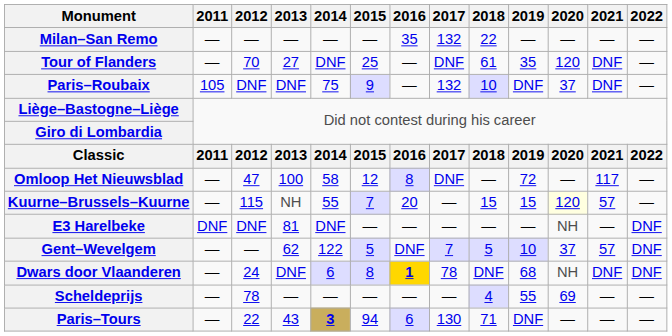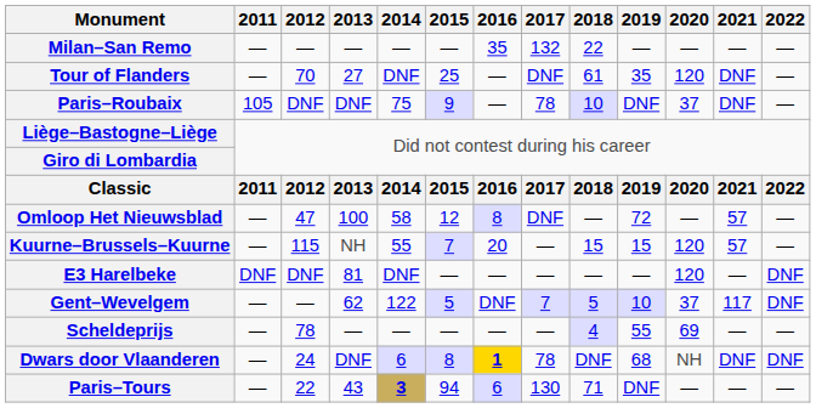 <table class="wikitable plainrowheaders">
 <tr>
 <th>Monument</th>
 <th scope="col">2011</th>
 <th scope="col">2012</th>
 <th scope="col">2013</th>
 <th scope="col">2014</th>
 <th scope="col">2015</th>
 <th scope="col">2016</th>
 <th scope="col">2017</th>
 <th scope="col">2018</th>
 <th scope="col">2019</th>
 <th scope="col">2020</th>
 <th scope="col">2021</th>
 <th scope="col">2022</th>
 </tr>
 <tr style="text-align:center;">
 <th scope="row"><a href='#'>Milan–San Remo</a></th>
 <td>—</td>
 <td>—</td>
 <td>—</td>
 <td>—</td>
 <td>—</td>
 <td><a href='#'>35</a></td>
 <td><a href='#'>132</a></td>
 <td><a href='#'>22</a></td>
 <td>—</td>
 <td>—</td>
 <td>—</td>
 <td>—</td>
 </tr>
 <tr style="text-align:center;">
 <th scope="row"><a href='#'>Tour of Flanders</a></th>
 <td>—</td>
 <td><a href='#'>70</a></td>
 <td><a href='#'>27</a></td>
 <td><a href='#'>DNF</a></td>
 <td><a href='#'>25</a></td>
 <td>—</td>
 <td><a href='#'>DNF</a></td>
 <td><a href='#'>61</a></td>
 <td><a href='#'>35</a></td>
 <td><a href='#'>120</a></td>
 <td><a href='#'>DNF</a></td>
 <td>—</td>
 </tr>
 <tr style="text-align:center;">
 <th scope="row"><a href='#'>Paris–Roubaix</a></th>
 <td><a href='#'>105</a></td>
 <td><a href='#'>DNF</a></td>
 <td><a href='#'>DNF</a></td>
 <td><a href='#'>75</a></td>
 <td style="background:#ddf;"><a href='#'>9</a></td>
 <td>—</td>
-<td><a href='#'>132</a></td>
+<td><a href='#'>78</a></td>
 <td style="background:#ddf;"><a href='#'>10</a></td>
 <td><a href='#'>DNF</a></td>
 <td><a href='#'>37</a></td>
 <td><a href='#'>DNF</a></td>
 <td>—</td>
 </tr>
 <tr style="text-align:center;">
 <th scope="row"><a href='#'>Liège–Bastogne–Liège</a></th>
 <td style="color:#4d4d4d;" colspan=12 rowspan=2>Did not contest during his career</td>
 </tr>
 <tr style="text-align:center;">
 <th scope="row"><a href='#'>Giro di Lombardia</a></th>
 </tr>
 <tr>
 <th>Classic</th>
 <th scope="col">2011</th>
 <th scope="col">2012</th>
 <th scope="col">2013</th>
 <th scope="col">2014</th>
 <th scope="col">2015</th>
 <th scope="col">2016</th>
 <th scope="col">2017</th>
 <th scope="col">2018</th>
 <th scope="col">2019</th>
 <th scope="col">2020</th>
 <th scope="col">2021</th>
 <th scope="col">2022</th>
 </tr>
 <tr style="text-align:center;">
 <th scope="row"><a href='#'>Omloop Het Nieuwsblad</a></th>
 <td>—</td>
 <td><a href='#'>47</a></td>
 <td><a href='#'>100</a></td>
 <td><a href='#'>58</a></td>
 <td><a href='#'>12</a></td>
 <td style="background:#ddf;"><a href='#'>8</a></td>
 <td><a href='#'>DNF</a></td>
 <td>—</td>
 <td><a href='#'>72</a></td>
 <td>—</td>
-<td><a href='#'>117</a></td>
+<td><a href='#'>57</a></td>
 <td>—</td>
 </tr>
 <tr style="text-align:center;">
 <th scope="row"><a href='#'>Kuurne–Brussels–Kuurne</a></th>
 <td>—</td>
 <td><a href='#'>115</a></td>
 <td style="color:#4d4d4d;">NH</td>
 <td><a href='#'>55</a></td>
 <td style="background:#ddf;"><a href='#'>7</a></td>
 <td><a href='#'>20</a></td>
 <td>—</td>
 <td><a href='#'>15</a></td>
 <td><a href='#'>15</a></td>
-<td style="background: lightyellow;"><a href='#'>120</a></td>
+<td><a href='#'>120</a></td>
 <td><a href='#'>57</a></td>
 <td>—</td>
 </tr>
 <tr style="text-align:center;">
 <th scope="row"><a href='#'>E3 Harelbeke</a></th>
 <td><a href='#'>DNF</a></td>
 <td><a href='#'>DNF</a></td>
 <td><a href='#'>81</a></td>
 <td><a href='#'>DNF</a></td>
 <td>—</td>
 <td>—</td>
 <td>—</td>
 <td>—</td>
 <td>—</td>
-<td style="color:#4d4d4d;">NH</td>
+<td><a href='#'>120</a></td>
 <td>—</td>
 <td><a href='#'>DNF</a></td>
 </tr>
 <tr style="text-align:center;">
 <th scope="row"><a href='#'>Gent–Wevelgem</a></th>
 <td>—</td>
 <td>—</td>
 <td><a href='#'>62</a></td>
 <td><a href='#'>122</a></td>
 <td style="background:#ddf;"><a href='#'>5</a></td>
 <td><a href='#'>DNF</a></td>
 <td style="background:#ddf;"><a href='#'>7</a></td>
 <td style="background:#ddf;"><a href='#'>5</a></td>
 <td style="background:#ddf;"><a href='#'>10</a></td>
 <td><a href='#'>37</a></td>
-<td><a href='#'>57</a></td>
-<td><a href='#'>DNF</a></td>
-</tr>
-<tr style="text-align:center;">
-<th scope="row"><a href='#'>Dwars door Vlaanderen</a></th>
-<td>—</td>
-<td><a href='#'>24</a></td>
-<td><a href='#'>DNF</a></td>
-<td style="background:#ddf;"><a href='#'>6</a></td>
-<td style="background:#ddf;"><a href='#'>8</a></td>
-<td style="background:gold"><a href='#'><strong>1</strong></a></td>
-<td><a href='#'>78</a></td>
-<td><a href='#'>DNF</a></td>
-<td><a href='#'>68</a></td>
-<td style="color:#4d4d4d;">NH</td>
-<td><a href='#'>DNF</a></td>
+<td><a href='#'>117</a></td>
 <td><a href='#'>DNF</a></td>
 </tr>
 <tr style="text-align:center;">
 <th scope="row"><a href='#'>Scheldeprijs</a></th>
 <td>—</td>
 <td><a href='#'>78</a></td>
 <td>—</td>
 <td>—</td>
 <td>—</td>
 <td>—</td>
 <td>—</td>
 <td style="background:#ddf;"><a href='#'>4</a></td>
 <td><a href='#'>55</a></td>
 <td><a href='#'>69</a></td>
 <td>—</td>
 <td>—</td>
 </tr>
 <tr style="text-align:center;">
+<th scope="row"><a href='#'>Dwars door Vlaanderen</a></th>
+<td>—</td>
+<td><a href='#'>24</a></td>
+<td><a href='#'>DNF</a></td>
+<td style="background:#ddf;"><a href='#'>6</a></td>
+<td style="background:#ddf;"><a href='#'>8</a></td>
+<td style="background:gold"><a href='#'><strong>1</strong></a></td>
+<td><a href='#'>78</a></td>
+<td><a href='#'>DNF</a></td>
+<td><a href='#'>68</a></td>
+<td style="color:#4d4d4d;">NH</td>
+<td><a href='#'>DNF</a></td>
+<td><a href='#'>DNF</a></td>
+</tr>
+<tr style="text-align:center;">
 <th scope="row"><a href='#'>Paris–Tours</a></th>
 <td>—</td>
 <td><a href='#'>22</a></td>
 <td><a href='#'>43</a></td>
 <td style="background:#C9AE5D;"><a href='#'><strong>3</strong></a></td>
 <td><a href='#'>94</a></td>
 <td style="background:#ddf;"><a href='#'>6</a></td>
 <td><a href='#'>130</a></td>
 <td><a href='#'>71</a></td>
 <td><a href='#'>DNF</a></td>
 <td>—</td>
 <td>—</td>
 <td>—</td>
 </tr>
 </table>
